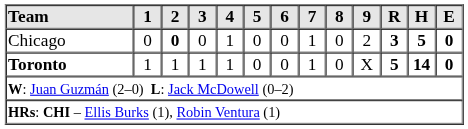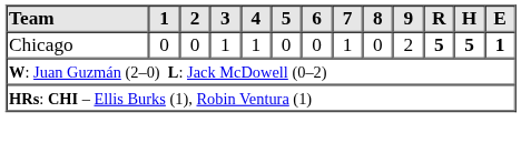 <table border=1 cellspacing=0 width=425 style="margin-left:3em;">
 <tr style="text-align:center; background-color:#e6e6e6;">
 <th align=left width=28%>Team</th>
 <th width=6%>1</th>
 <th width=6%>2</th>
 <th width=6%>3</th>
 <th width=6%>4</th>
 <th width=6%>5</th>
 <th width=6%>6</th>
 <th width=6%>7</th>
 <th width=6%>8</th>
 <th width=6%>9</th>
 <th width=6%>R</th>
 <th width=6%>H</th>
 <th width=6%>E</th>
 </tr>
 <tr style="text-align:center;">
 <td align=left>Chicago</td>
 <td>0</td>
-<td><strong>0</strong></td>
 <td>0</td>
+<td>1</td>
 <td>1</td>
 <td>0</td>
 <td>0</td>
 <td>1</td>
 <td>0</td>
 <td>2</td>
-<td><strong>3</strong></td>
 <td><strong>5</strong></td>
-<td><strong>0</strong></td>
-</tr>
-<tr style="text-align:center;">
-<td align=left><strong>Toronto</strong></td>
-<td>1</td>
-<td>1</td>
-<td>1</td>
-<td>1</td>
-<td>0</td>
-<td>0</td>
-<td>1</td>
-<td>0</td>
-<td>X</td>
 <td><strong>5</strong></td>
-<td><strong>14</strong></td>
-<td><strong>0</strong></td>
+<td><strong>1</strong></td>
 </tr>
 <tr style="text-align:left;">
 <td colspan=13><small><strong>W</strong>: <a href='#'>Juan Guzmán</a> (2–0)  <strong>L</strong>: <a href='#'>Jack McDowell</a> (0–2)  </small></td>
 </tr>
 <tr style="text-align:left;">
 <td colspan=13><small><strong>HRs</strong>: <strong>CHI</strong> – <a href='#'>Ellis Burks</a> (1), <a href='#'>Robin Ventura</a> (1) </small></td>
 </tr>
 </table>
